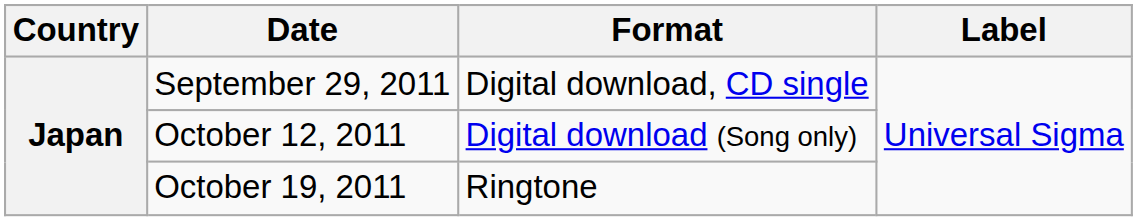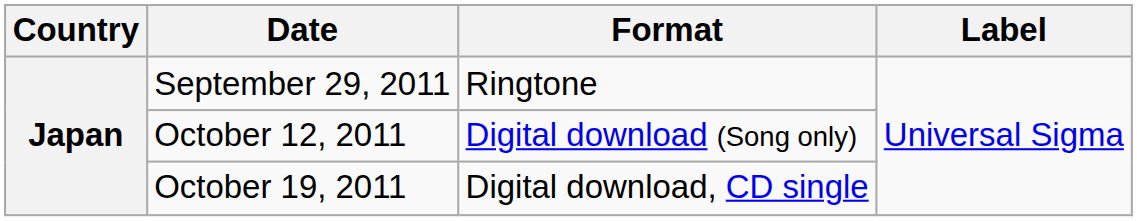 <table class="wikitable plainrowheaders">
 <tr>
 <th scope="col">Country</th>
 <th>Date</th>
 <th>Format</th>
 <th>Label</th>
 </tr>
 <tr>
 <th scope="row" rowspan="3">Japan</th>
 <td>September 29, 2011</td>
-<td>Digital download, <a href='#'>CD single</a></td>
+<td>Ringtone</td>
 <td rowspan="3"><a href='#'>Universal Sigma</a></td>
 </tr>
 <tr>
 <td>October 12, 2011</td>
 <td><a href='#'>Digital download</a> <small>(Song only)</small></td>
 </tr>
 <tr>
 <td>October 19, 2011</td>
-<td>Ringtone</td>
+<td>Digital download, <a href='#'>CD single</a></td>
 </tr>
 </table>
